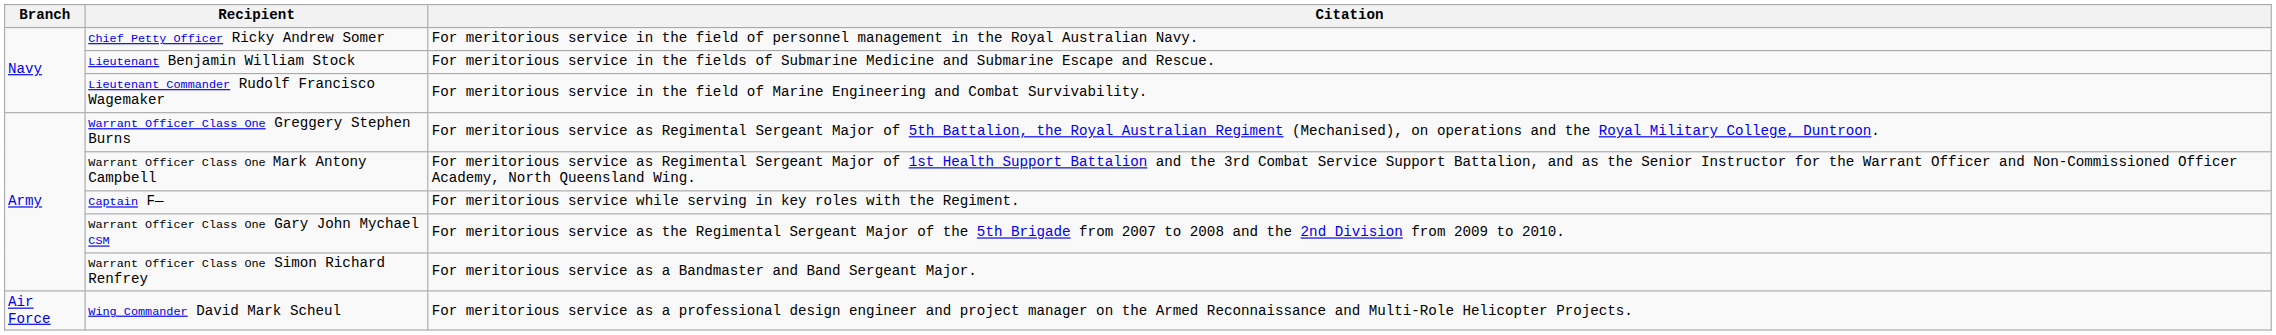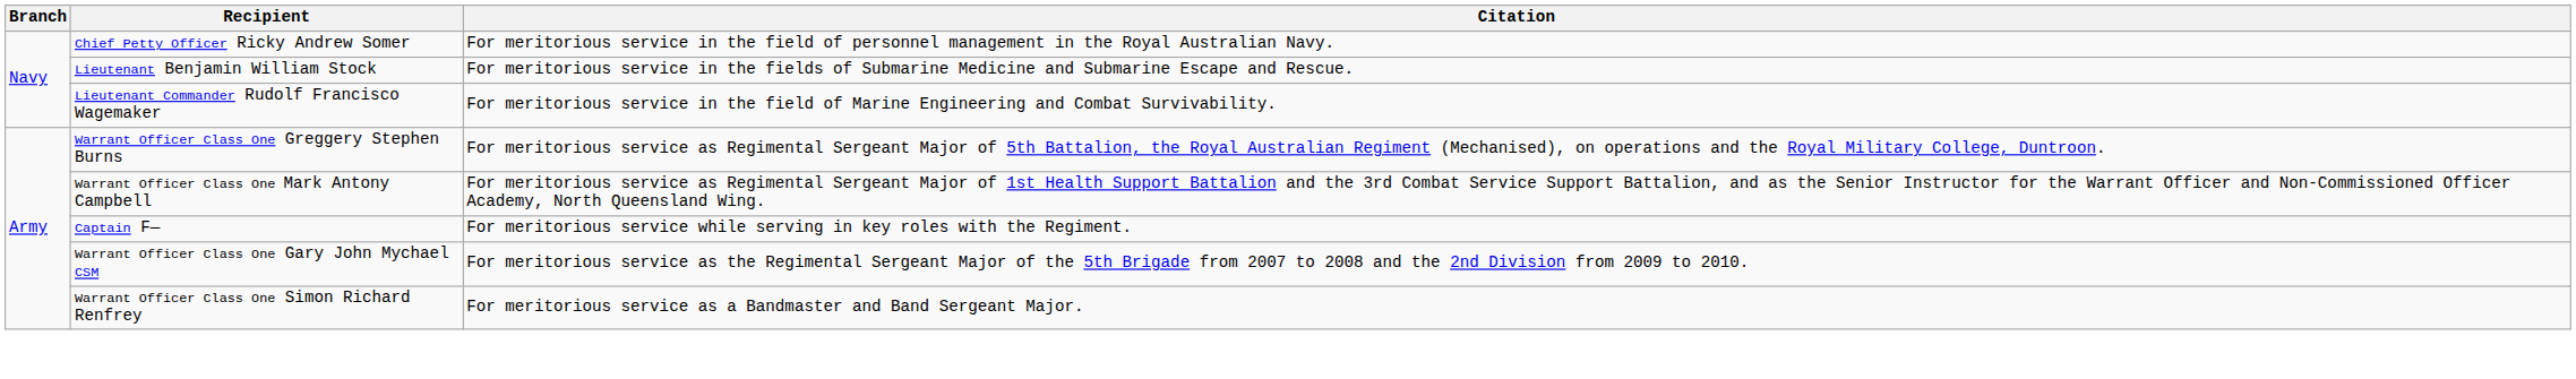 <table class="wikitable" style="font-size:95%;">
 <tr>
 <th>Branch</th>
 <th>Recipient</th>
 <th>Citation</th>
 </tr>
 <tr>
 <td rowspan="3"><a href='#'>Navy</a></td>
 <td><small><a href='#'>Chief Petty Officer</a></small> Ricky Andrew Somer</td>
 <td>For meritorious service in the field of personnel management in the Royal Australian Navy.</td>
 </tr>
 <tr>
 <td><small><a href='#'>Lieutenant</a></small> Benjamin William Stock</td>
 <td>For meritorious service in the fields of Submarine Medicine and Submarine Escape and Rescue.</td>
 </tr>
 <tr>
 <td><small><a href='#'>Lieutenant Commander</a></small> Rudolf Francisco Wagemaker</td>
 <td>For meritorious service in the field of Marine Engineering and Combat Survivability.</td>
 </tr>
 <tr>
 <td rowspan="5"><a href='#'>Army</a></td>
 <td><small><a href='#'>Warrant Officer Class One</a></small> Greggery Stephen Burns</td>
 <td>For meritorious service as Regimental Sergeant Major of <a href='#'>5th Battalion, the Royal Australian Regiment</a> (Mechanised), on operations and the <a href='#'>Royal Military College, Duntroon</a>.</td>
 </tr>
 <tr>
 <td><small>Warrant Officer Class One </small> Mark Antony Campbell</td>
 <td>For meritorious service as Regimental Sergeant Major of <a href='#'>1st Health Support Battalion</a> and the 3rd Combat Service Support Battalion, and as the Senior Instructor for the Warrant Officer and Non-Commissioned Officer Academy, North Queensland Wing.</td>
 </tr>
 <tr>
 <td><small><a href='#'>Captain</a></small> F—</td>
 <td>For meritorious service while serving in key roles with the Regiment.</td>
 </tr>
 <tr>
 <td><small>  Warrant Officer Class One</small> Gary John Mychael <small><a href='#'>CSM</a></small></td>
 <td>For meritorious service as the Regimental Sergeant Major of the <a href='#'>5th Brigade</a> from 2007 to 2008 and the <a href='#'>2nd Division</a> from 2009 to 2010.</td>
 </tr>
 <tr>
 <td><small>Warrant Officer Class One</small> Simon Richard Renfrey</td>
 <td>For meritorious service as a Bandmaster and Band Sergeant Major.</td>
 </tr>
-<tr>
-<td><a href='#'>Air Force</a></td>
-<td><small><a href='#'>Wing Commander</a></small> David Mark Scheul</td>
-<td>For meritorious service as a professional design engineer and project manager on the Armed Reconnaissance and Multi-Role Helicopter Projects.</td>
-</tr>
 </table>
